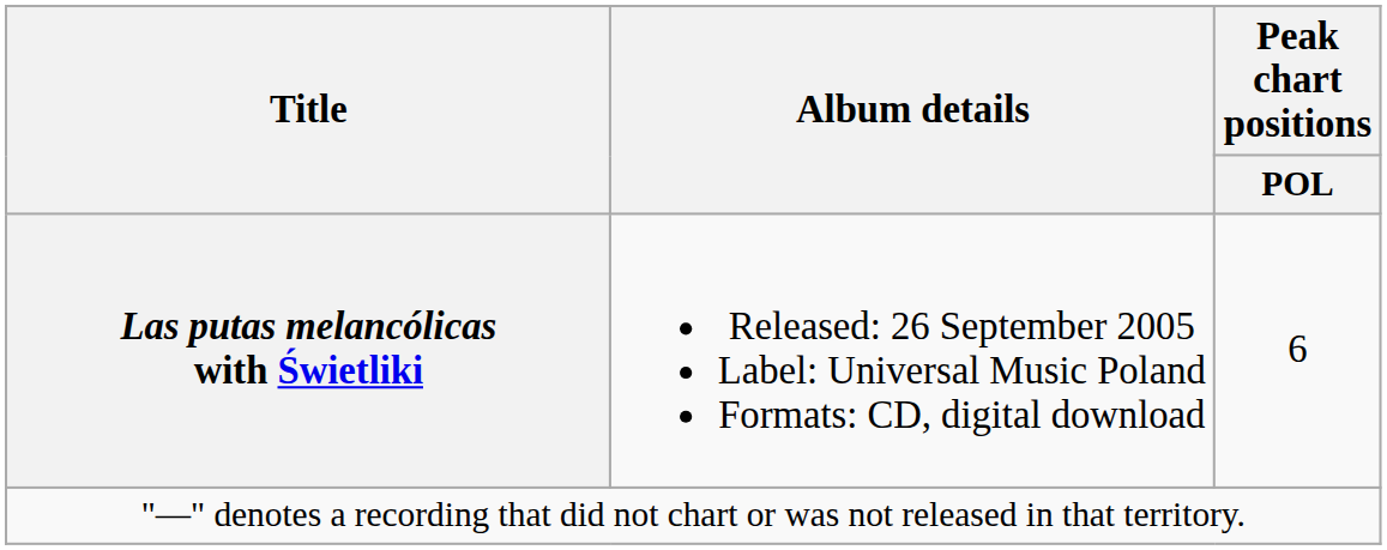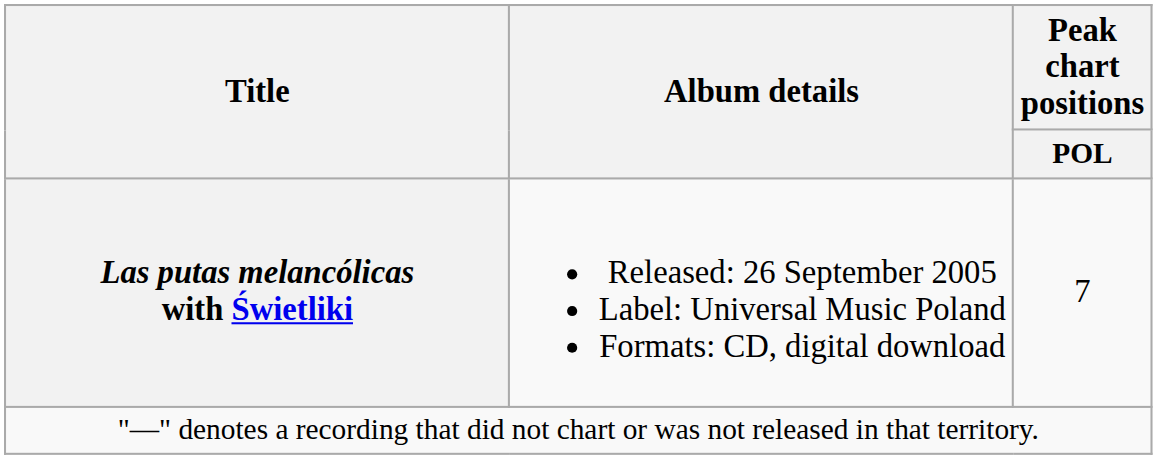 <table class="wikitable plainrowheaders" style="text-align:center;">
 <tr>
 <th scope="col" rowspan="2" style="width:15em;">Title</th>
 <th scope="col" rowspan="2">Album details</th>
 <th scope="col" colspan="1">Peak chart positions</th>
 </tr>
 <tr>
 <th scope="col" style="width:3em;font-size:90%;">POL<br></th>
 </tr>
 <tr>
 <th scope="row"><em>Las putas melancólicas</em><br>with <a href='#'>Świetliki</a></th>
 <td><br><ul><li>Released: 26 September 2005</li><li>Label: Universal Music Poland</li><li>Formats: CD, digital download</li></ul></td>
-<td>6</td>
+<td>7</td>
 </tr>
 <tr>
 <td colspan="20" style="font-size:90%">"—" denotes a recording that did not chart or was not released in that territory.</td>
 </tr>
 </table>
